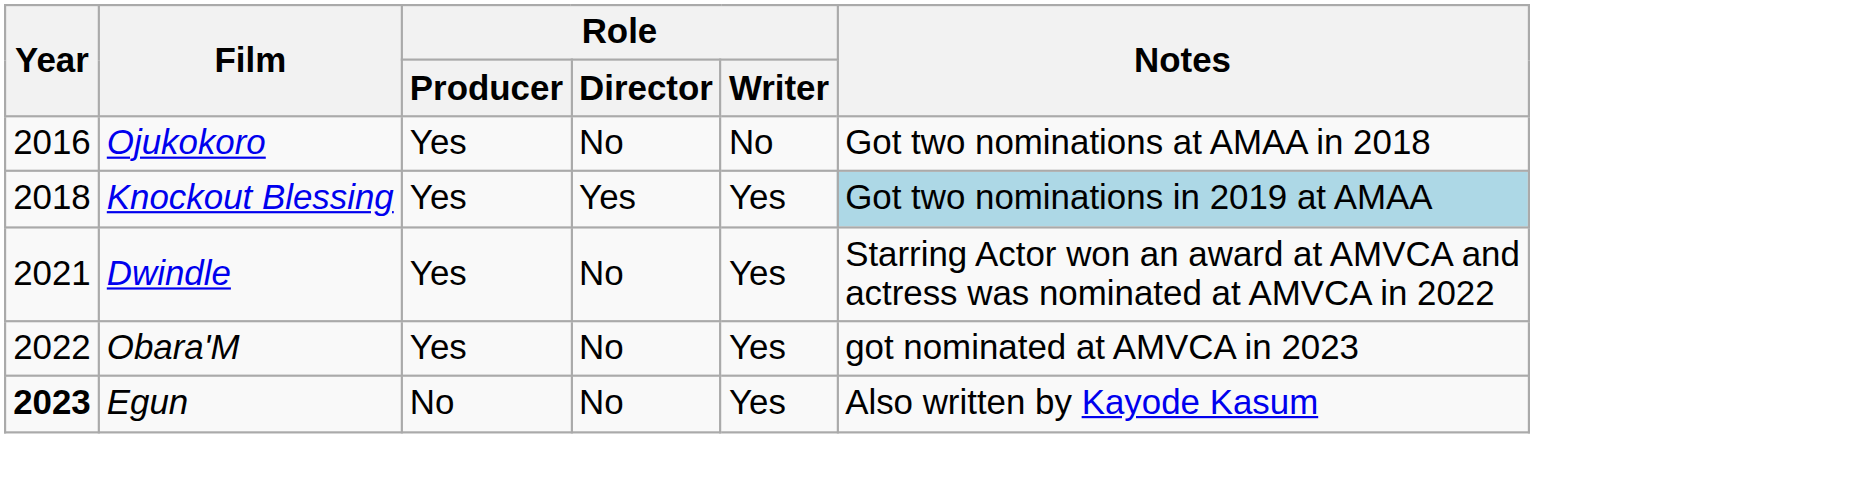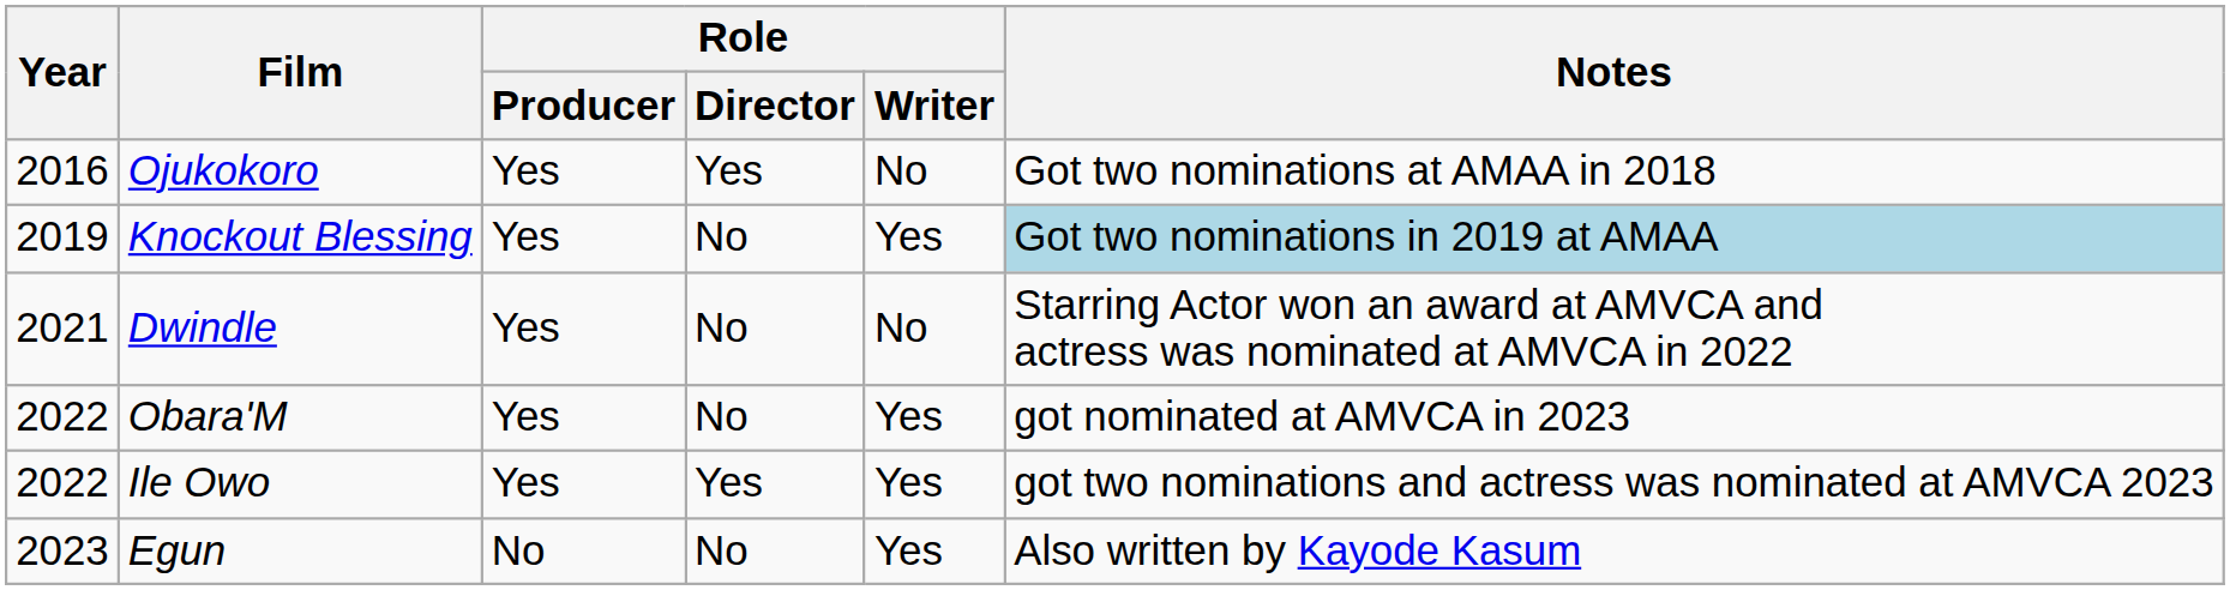 <table class="wikitable">
 <tr>
 <th rowspan="2">Year</th>
 <th rowspan="2">Film</th>
 <th colspan="3">Role</th>
 <th rowspan="2">Notes</th>
 </tr>
 <tr>
 <th>Producer</th>
 <th>Director</th>
 <th>Writer</th>
 </tr>
 <tr>
 <td>2016</td>
 <td><em><a href='#'>Ojukokoro</a></em></td>
 <td>Yes</td>
-<td>No</td>
+<td>Yes</td>
 <td>No</td>
 <td>Got two nominations at AMAA in 2018</td>
 </tr>
 <tr>
-<td>2018</td>
+<td>2019</td>
 <td><em><a href='#'>Knockout Blessing</a></em></td>
 <td>Yes</td>
-<td>Yes</td>
+<td>No</td>
 <td>Yes</td>
 <td style="background: lightblue;">Got two nominations in 2019 at AMAA</td>
 </tr>
 <tr>
 <td>2021</td>
 <td><a href='#'><em>Dwindle</em></a></td>
 <td>Yes</td>
 <td>No</td>
-<td>Yes</td>
+<td>No</td>
 <td>Starring Actor won an award at AMVCA and<br>actress was nominated at AMVCA in 2022</td>
 </tr>
 <tr>
 <td>2022</td>
 <td><em>Obara'M</em></td>
 <td>Yes</td>
 <td>No</td>
 <td>Yes</td>
 <td>got nominated at AMVCA in 2023</td>
 </tr>
 <tr>
-<td><strong>2023</strong></td>
+<td>2022</td>
+<td><em>Ile Owo</em></td>
+<td>Yes</td>
+<td>Yes</td>
+<td>Yes</td>
+<td>got two nominations and actress was nominated at AMVCA 2023</td>
+</tr>
+<tr>
+<td>2023</td>
 <td><em>Egun</em></td>
 <td>No</td>
 <td>No</td>
 <td>Yes</td>
 <td>Also written by <a href='#'>Kayode Kasum</a></td>
 </tr>
 </table>
